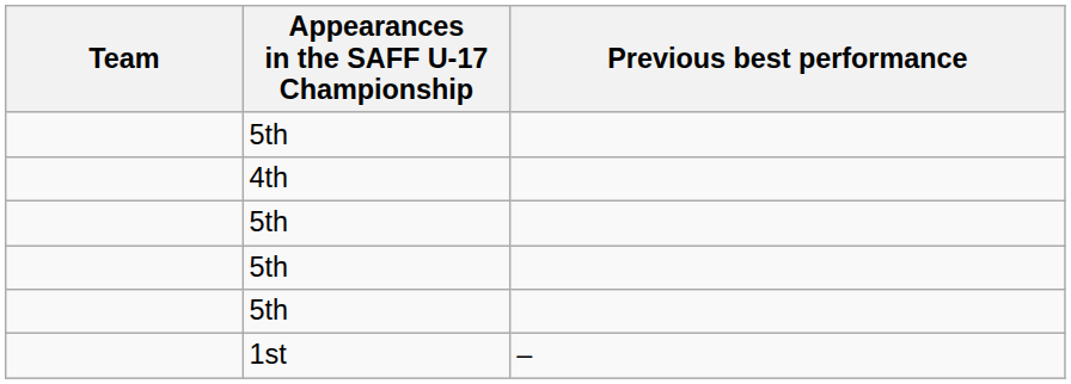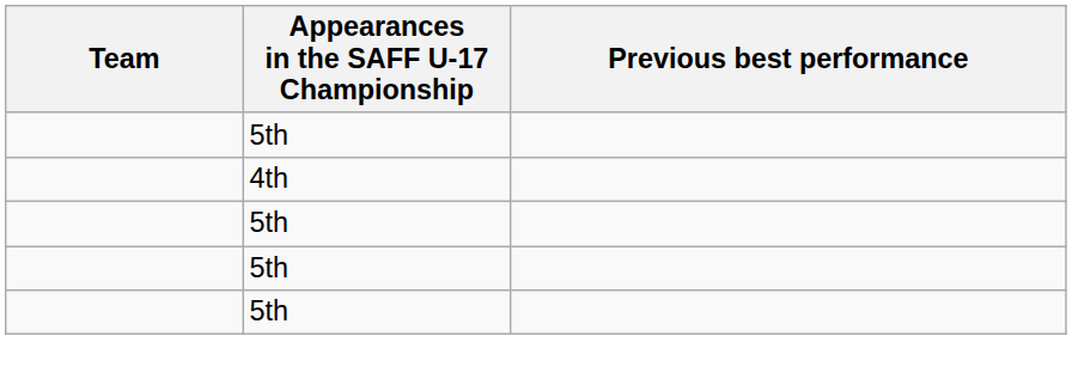 <table class="wikitable">
 <tr>
 <th style="width:16.67%;">Team</th>
 <th style="width:16.67%;">Appearances <br> in the SAFF U-17 Championship</th>
 <th width=39%>Previous best performance</th>
 </tr>
 <tr>
 <td></td>
 <td>5th</td>
 <td></td>
 </tr>
 <tr>
 <td></td>
 <td>4th</td>
 <td></td>
 </tr>
 <tr>
 <td></td>
 <td>5th</td>
 <td></td>
 </tr>
 <tr>
 <td></td>
 <td>5th</td>
 <td></td>
 </tr>
 <tr>
 <td></td>
 <td>5th</td>
 <td></td>
 </tr>
-<tr>
-<td></td>
-<td>1st</td>
-<td>–</td>
-</tr>
 </table>
